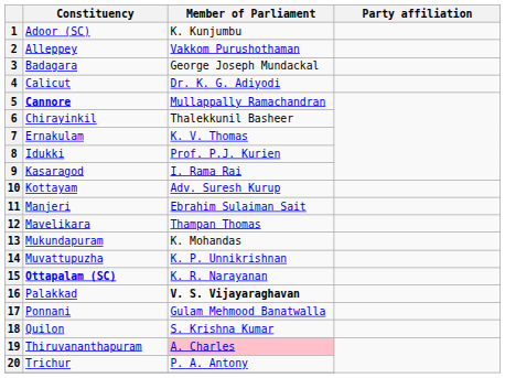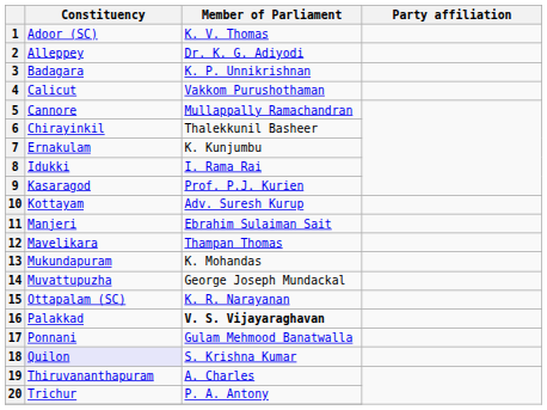 <table class="wikitable sortable">
 <tr style="text-align:center;">
 <th></th>
 <th style="width:13em">Constituency</th>
 <th style="width:15em">Member of Parliament</th>
 <th colspan="2" style="width:15em">Party affiliation</th>
 </tr>
 <tr>
 <th>1</th>
 <td><a href='#'>Adoor (SC)</a></td>
-<td>K. Kunjumbu</td>
+<td><a href='#'>K. V. Thomas</a></td>
 <td></td>
 </tr>
 <tr>
 <th>2</th>
 <td><a href='#'>Alleppey</a></td>
-<td><a href='#'>Vakkom Purushothaman</a></td>
+<td><a href='#'>Dr. K. G. Adiyodi</a></td>
 </tr>
 <tr>
 <th>3</th>
 <td><a href='#'>Badagara</a></td>
-<td>George Joseph Mundackal</td>
+<td><a href='#'>K. P. Unnikrishnan</a></td>
 <td></td>
 </tr>
 <tr>
 <th>4</th>
 <td><a href='#'>Calicut</a></td>
-<td><a href='#'>Dr. K. G. Adiyodi</a></td>
+<td><a href='#'>Vakkom Purushothaman</a></td>
 <td></td>
 </tr>
 <tr>
 <th>5</th>
-<td><strong><a href='#'>Cannore</a></strong></td>
+<td><a href='#'>Cannore</a></td>
 <td><a href='#'>Mullappally Ramachandran</a></td>
 </tr>
 <tr>
 <th>6</th>
 <td><a href='#'>Chirayinkil</a></td>
 <td>Thalekkunil Basheer</td>
 </tr>
 <tr>
 <th>7</th>
 <td><a href='#'>Ernakulam</a></td>
-<td><a href='#'>K. V. Thomas</a></td>
+<td>K. Kunjumbu</td>
 </tr>
 <tr>
 <th>8</th>
 <td><a href='#'>Idukki</a></td>
-<td><a href='#'>Prof. P.J. Kurien</a></td>
+<td><a href='#'>I. Rama Rai</a></td>
 </tr>
 <tr>
 <th>9</th>
 <td><a href='#'>Kasaragod</a></td>
-<td><a href='#'>I. Rama Rai</a></td>
+<td><a href='#'>Prof. P.J. Kurien</a></td>
 </tr>
 <tr>
 <th>10</th>
 <td><a href='#'>Kottayam</a></td>
 <td><a href='#'>Adv. Suresh Kurup</a></td>
 <td></td>
 </tr>
 <tr>
 <th>11</th>
 <td><a href='#'>Manjeri</a></td>
 <td><a href='#'>Ebrahim Sulaiman Sait</a></td>
 <td></td>
 </tr>
 <tr>
 <th>12</th>
 <td><a href='#'>Mavelikara</a></td>
 <td><a href='#'>Thampan Thomas</a></td>
 <td></td>
 </tr>
 <tr>
 <th>13</th>
 <td><a href='#'>Mukundapuram</a></td>
 <td>K. Mohandas</td>
 <td></td>
 </tr>
 <tr>
 <th>14</th>
 <td><a href='#'>Muvattupuzha</a></td>
-<td><a href='#'>K. P. Unnikrishnan</a></td>
+<td>George Joseph Mundackal</td>
 </tr>
 <tr>
 <th>15</th>
-<td><strong><a href='#'>Ottapalam (SC)</a></strong></td>
+<td><a href='#'>Ottapalam (SC)</a></td>
 <td><a href='#'>K. R. Narayanan</a></td>
 <td></td>
 </tr>
 <tr>
 <th>16</th>
 <td><a href='#'>Palakkad</a></td>
 <td><strong>V. S. Vijayaraghavan</strong></td>
 </tr>
 <tr>
 <th>17</th>
 <td><a href='#'>Ponnani</a></td>
 <td><a href='#'>Gulam Mehmood Banatwalla</a></td>
 <td></td>
 </tr>
 <tr>
 <th>18</th>
-<td><a href='#'>Quilon</a></td>
+<td style="background: lavender;"><a href='#'>Quilon</a></td>
 <td><a href='#'>S. Krishna Kumar</a></td>
 <td></td>
 </tr>
 <tr>
 <th>19</th>
 <td><a href='#'>Thiruvananthapuram</a></td>
-<td style="background: pink;"><a href='#'>A. Charles</a></td>
+<td><a href='#'>A. Charles</a></td>
 </tr>
 <tr>
 <th>20</th>
 <td><a href='#'>Trichur</a></td>
 <td><a href='#'>P. A. Antony</a></td>
 </tr>
 <tr>
 </tr>
 </table>
